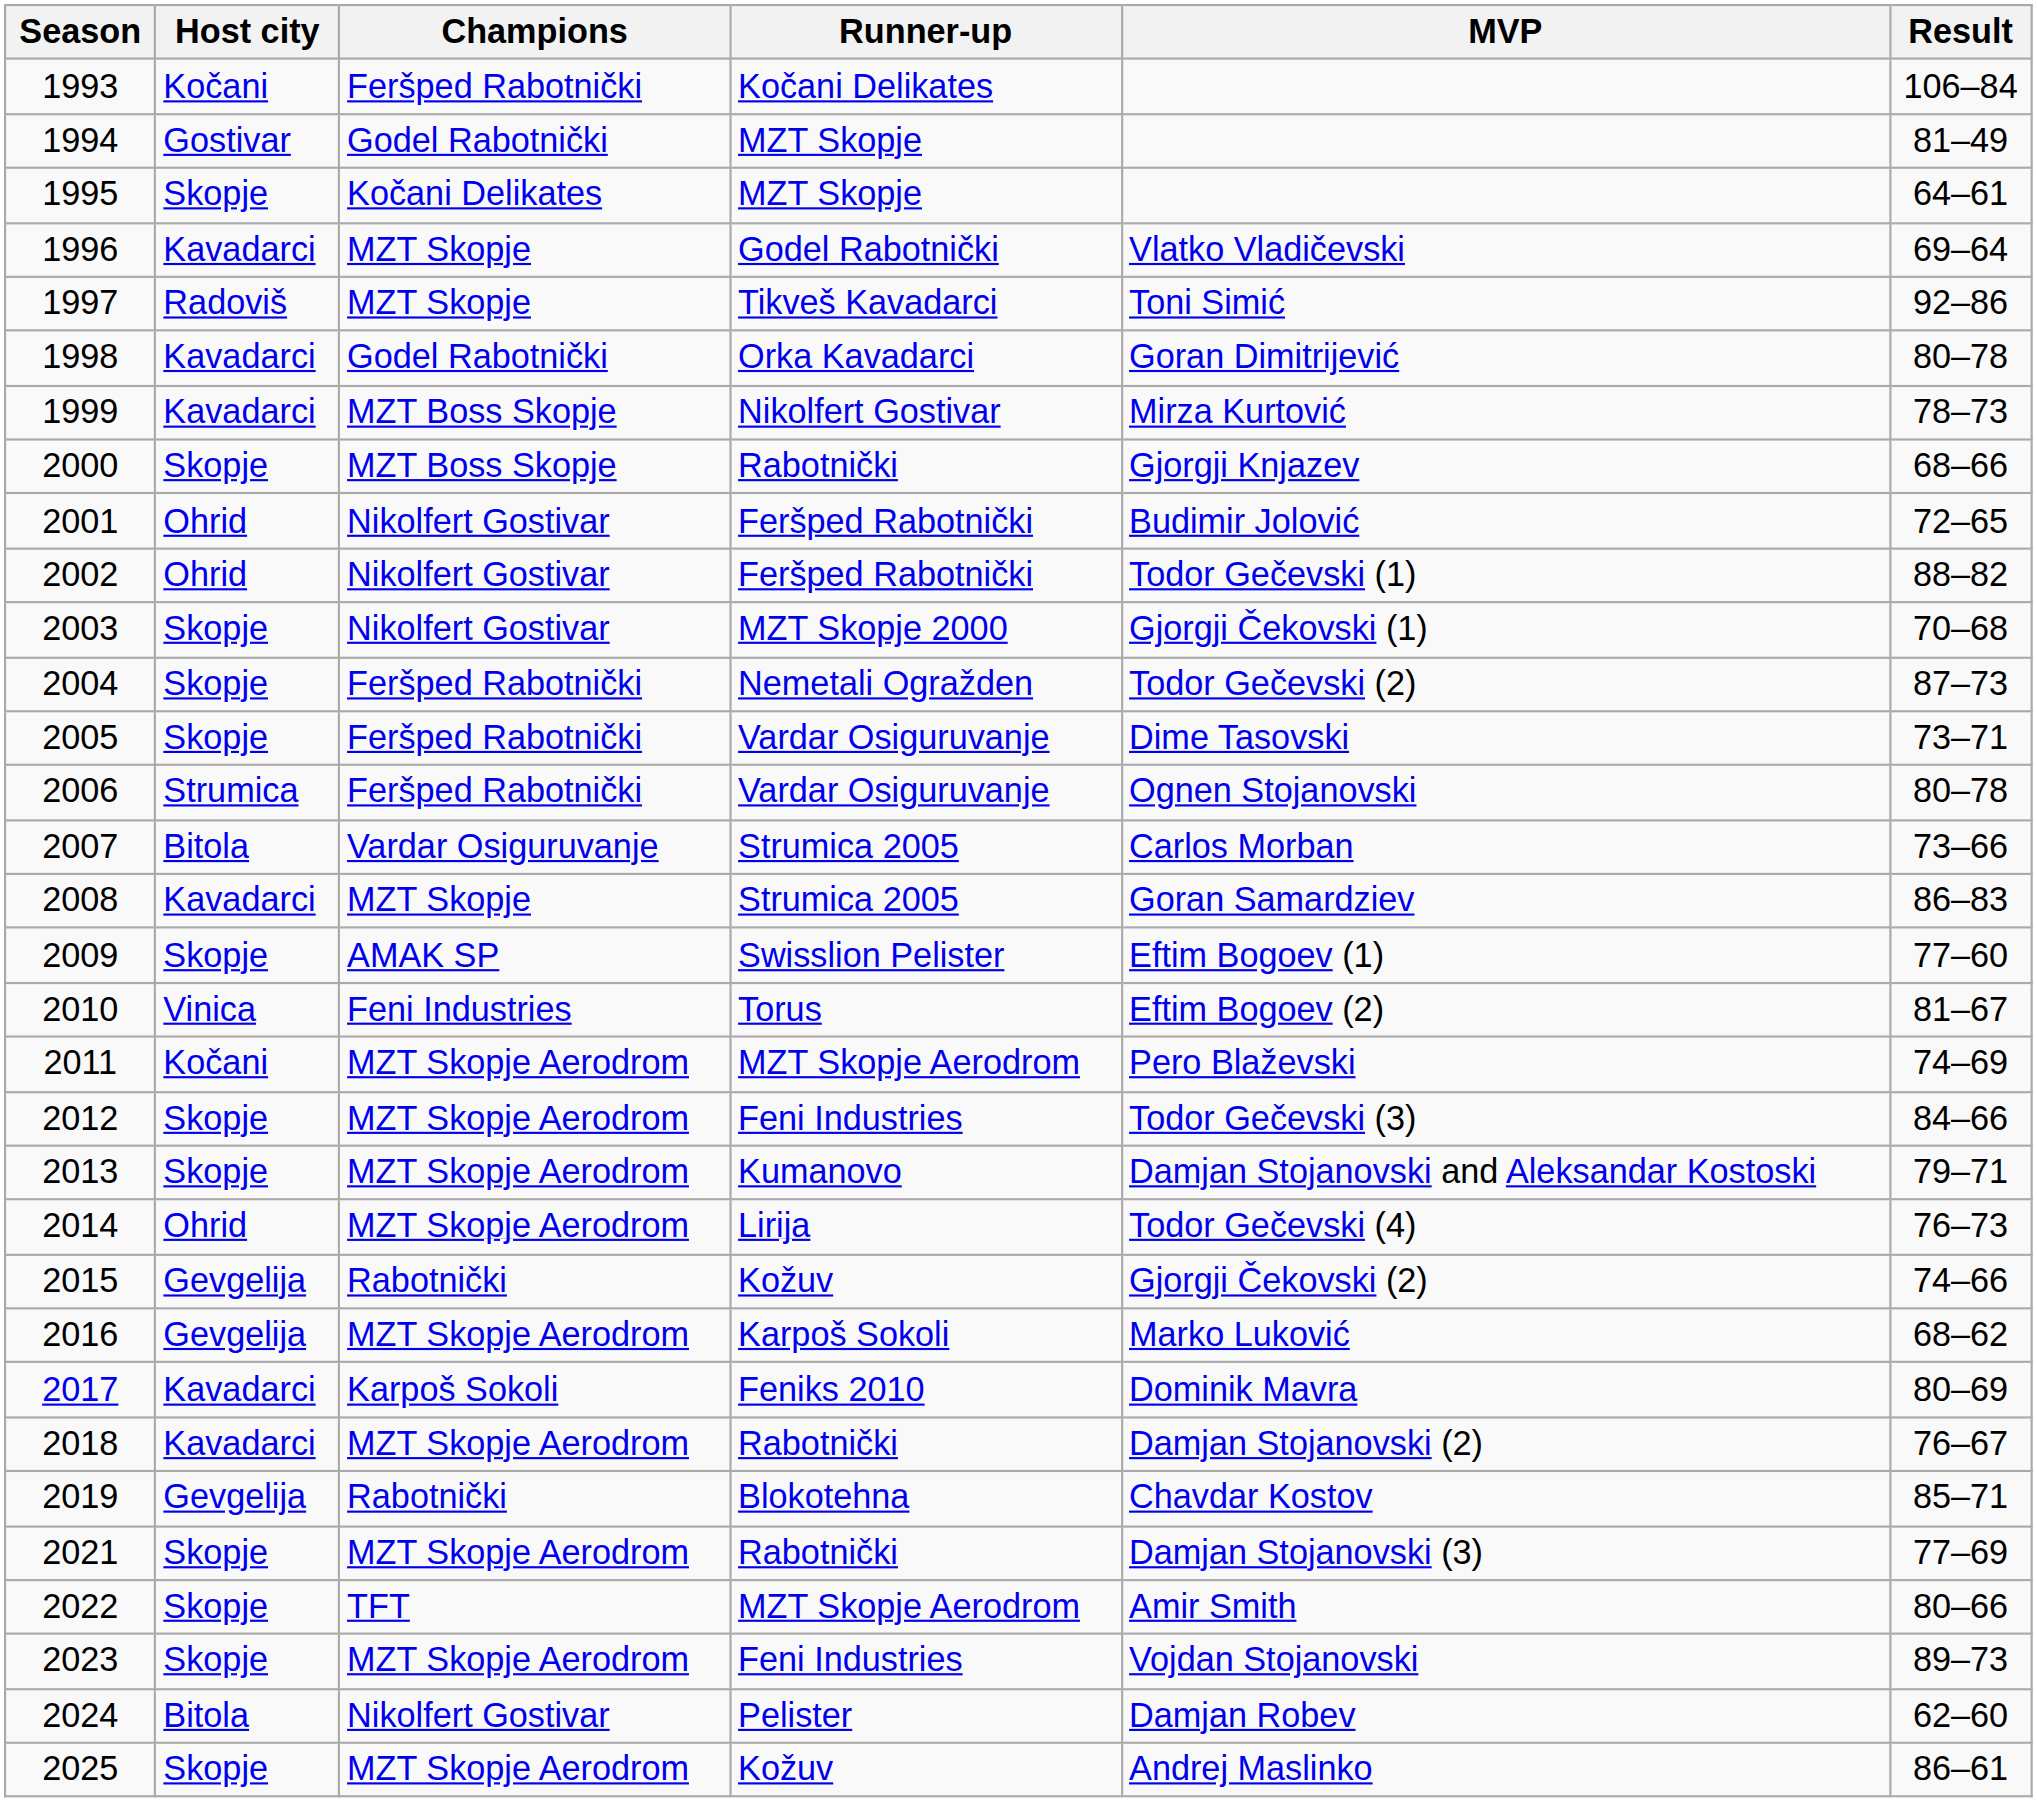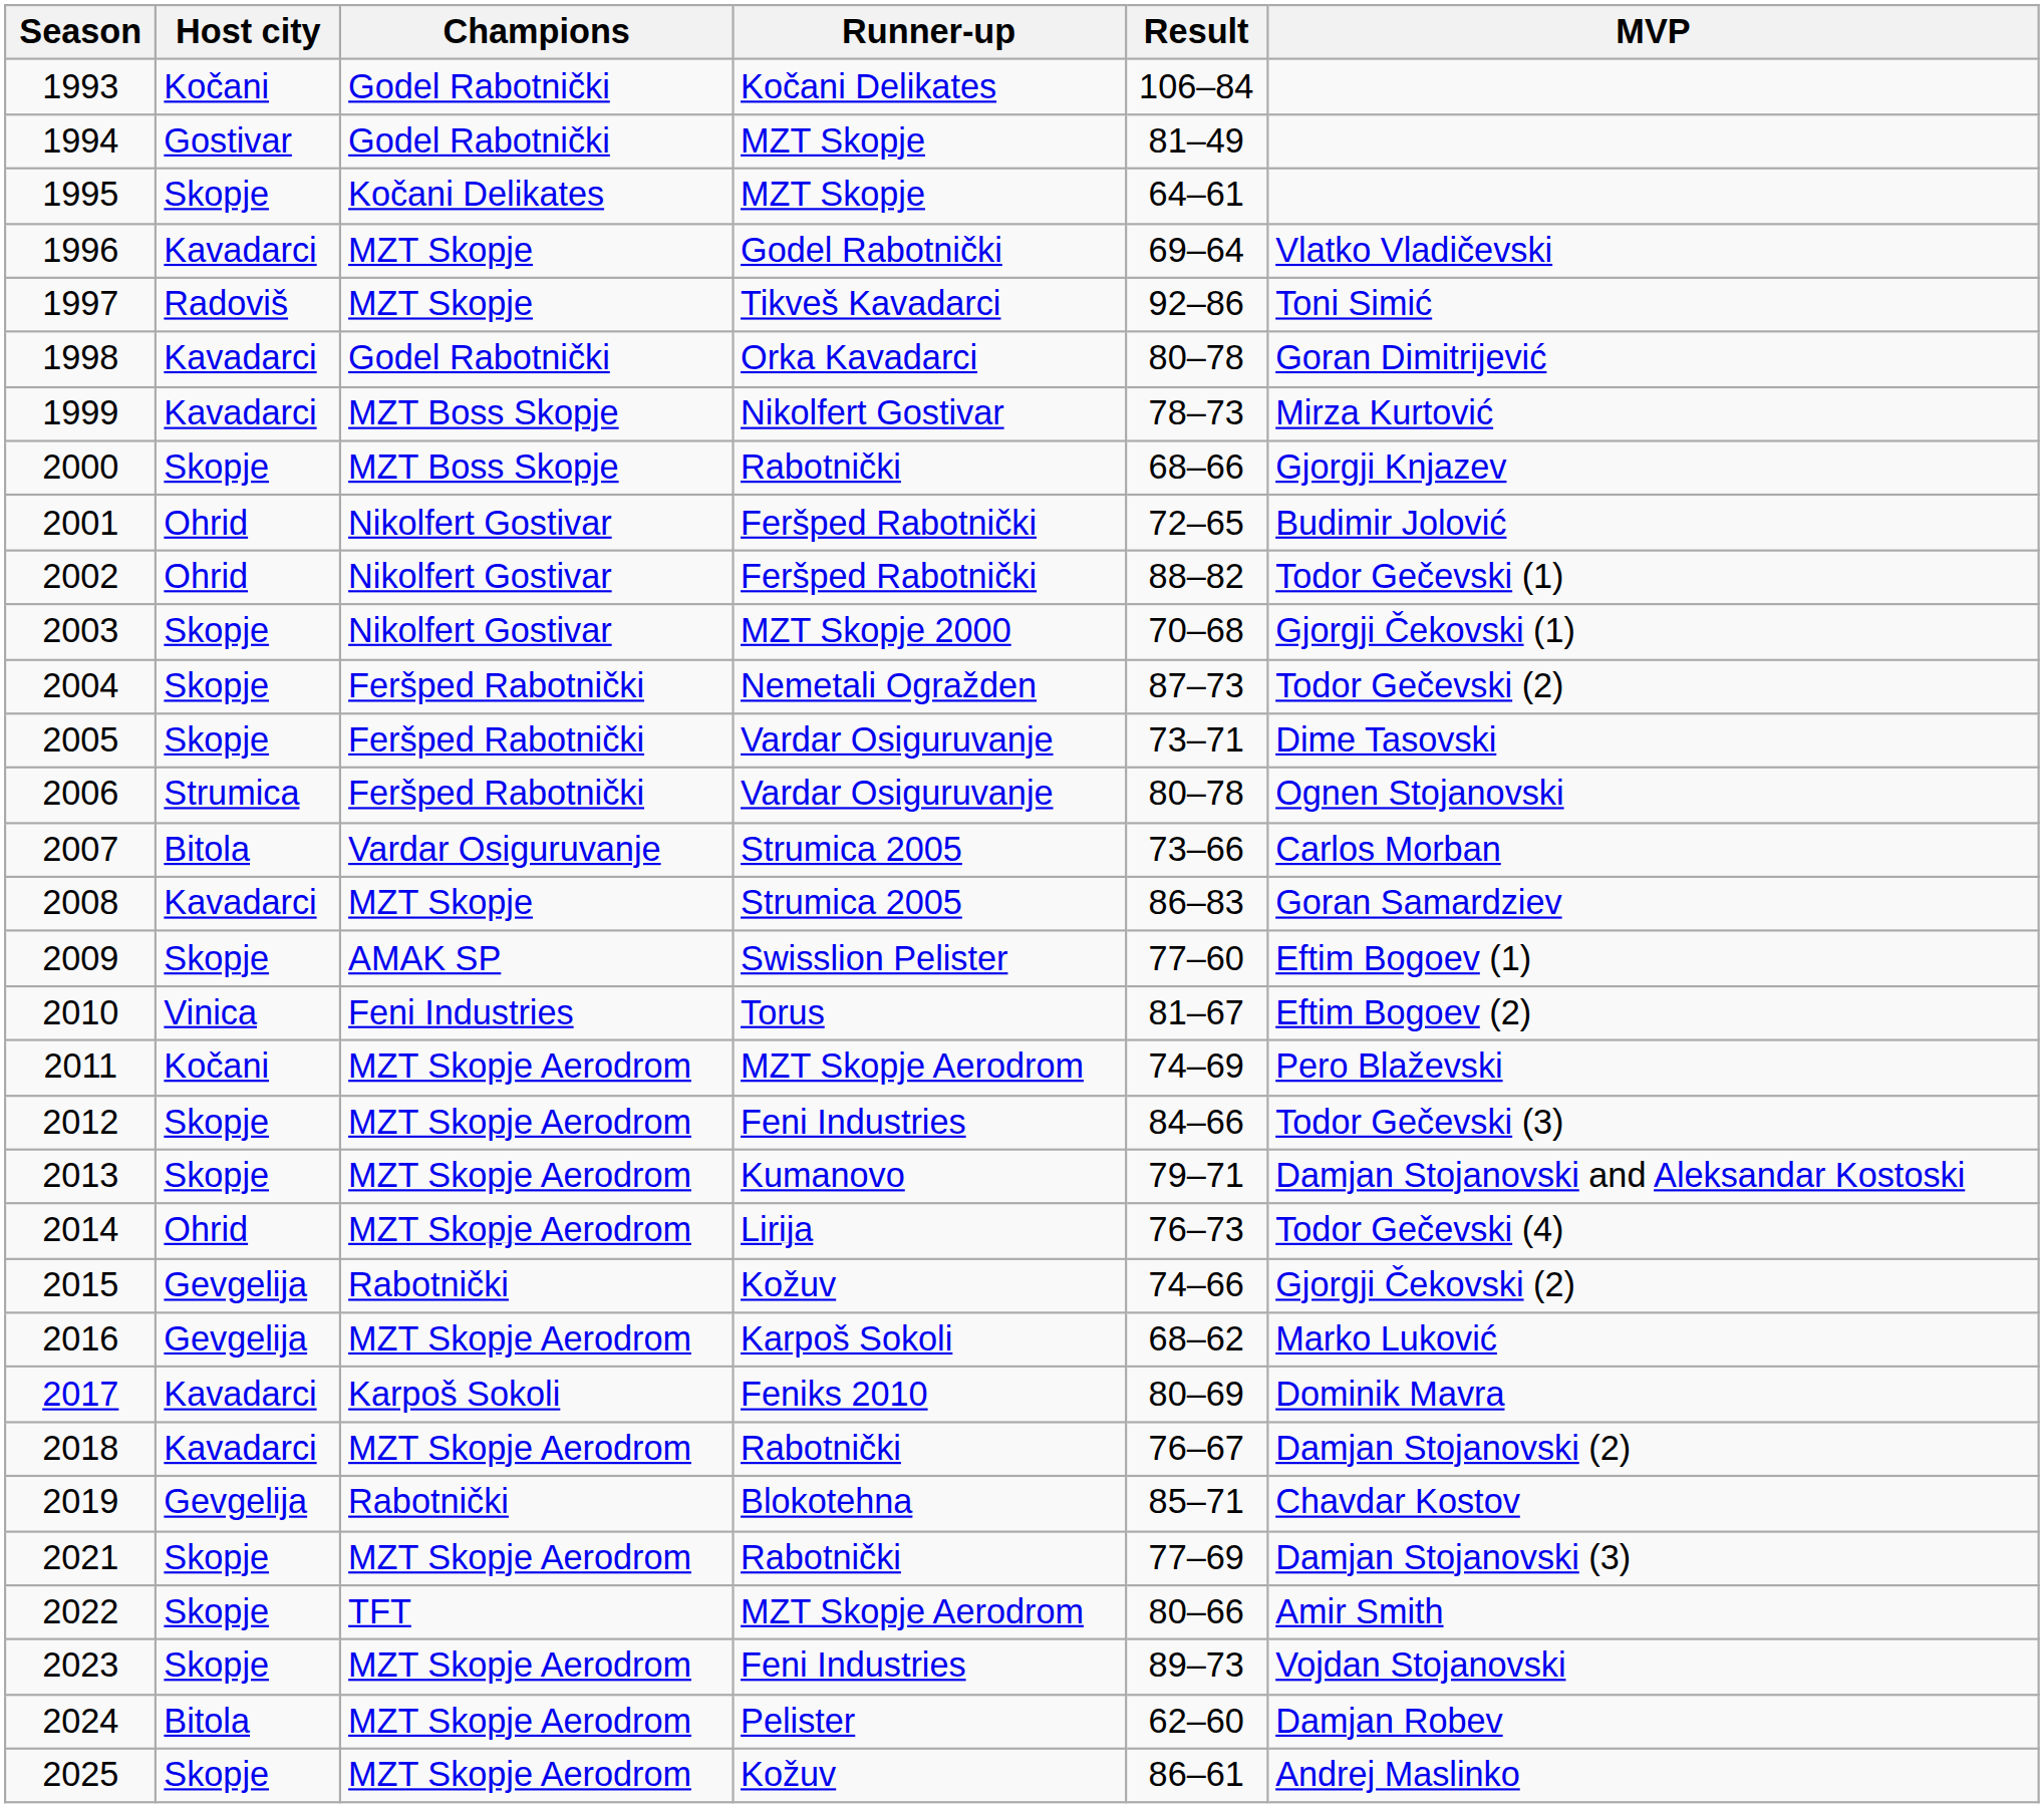 <table class="wikitable" style="border-collapse:collapse; text-align:left" width="75%">
 <tr style="background:#f0f6fa;">
 <th>Season</th>
 <th>Host city</th>
 <th>Champions</th>
 <th>Runner-up</th>
+<th>Result</th>
 <th>MVP</th>
-<th>Result</th>
 </tr>
 <tr>
 <td align="center">1993</td>
 <td><a href='#'>Kočani</a></td>
-<td><a href='#'>Feršped Rabotnički</a></td>
+<td><a href='#'>Godel Rabotnički</a></td>
 <td><a href='#'>Kočani Delikates</a></td>
+<td align="center">106–84</td>
 <td></td>
-<td align="center">106–84</td>
 </tr>
 <tr>
 <td align="center">1994</td>
 <td><a href='#'>Gostivar</a></td>
 <td><a href='#'>Godel Rabotnički</a></td>
 <td><a href='#'>MZT Skopje</a></td>
+<td align="center">81–49</td>
 <td></td>
-<td align="center">81–49</td>
 </tr>
 <tr>
 <td align="center">1995</td>
 <td><a href='#'>Skopje</a></td>
 <td><a href='#'>Kočani Delikates</a></td>
 <td><a href='#'>MZT Skopje</a></td>
+<td align="center">64–61</td>
 <td></td>
-<td align="center">64–61</td>
 </tr>
 <tr>
 <td align="center">1996</td>
 <td><a href='#'>Kavadarci</a></td>
 <td><a href='#'>MZT Skopje</a></td>
 <td><a href='#'>Godel Rabotnički</a></td>
+<td align="center">69–64</td>
 <td> <a href='#'>Vlatko Vladičevski</a></td>
-<td align="center">69–64</td>
 </tr>
 <tr>
 <td align="center">1997</td>
 <td><a href='#'>Radoviš</a></td>
 <td><a href='#'>MZT Skopje</a></td>
 <td><a href='#'>Tikveš Kavadarci</a></td>
+<td align="center">92–86</td>
 <td> <a href='#'>Toni Simić</a></td>
-<td align="center">92–86</td>
 </tr>
 <tr>
 <td align="center">1998</td>
 <td><a href='#'>Kavadarci</a></td>
 <td><a href='#'>Godel Rabotnički</a></td>
 <td><a href='#'>Orka Kavadarci</a></td>
+<td align="center">80–78</td>
 <td> <a href='#'>Goran Dimitrijević</a></td>
-<td align="center">80–78</td>
 </tr>
 <tr>
 <td align="center">1999</td>
 <td><a href='#'>Kavadarci</a></td>
 <td><a href='#'>MZT Boss Skopje</a></td>
 <td><a href='#'>Nikolfert Gostivar</a></td>
+<td align="center">78–73</td>
 <td> <a href='#'>Mirza Kurtović</a></td>
-<td align="center">78–73</td>
 </tr>
 <tr>
 <td align="center">2000</td>
 <td><a href='#'>Skopje</a></td>
 <td><a href='#'>MZT Boss Skopje</a></td>
 <td><a href='#'>Rabotnički</a></td>
+<td align="center">68–66</td>
 <td> <a href='#'>Gjorgji Knjazev</a></td>
-<td align="center">68–66</td>
 </tr>
 <tr>
 <td align="center">2001</td>
 <td><a href='#'>Ohrid</a></td>
 <td><a href='#'>Nikolfert Gostivar</a></td>
 <td><a href='#'>Feršped Rabotnički</a></td>
+<td align="center">72–65</td>
 <td> <a href='#'>Budimir Jolović</a></td>
-<td align="center">72–65</td>
 </tr>
 <tr>
 <td align="center">2002</td>
 <td><a href='#'>Ohrid</a></td>
 <td><a href='#'>Nikolfert Gostivar</a></td>
 <td><a href='#'>Feršped Rabotnički</a></td>
+<td align="center">88–82</td>
 <td> <a href='#'>Todor Gečevski</a> (1)</td>
-<td align="center">88–82</td>
 </tr>
 <tr>
 <td align="center">2003</td>
 <td><a href='#'>Skopje</a></td>
 <td><a href='#'>Nikolfert Gostivar</a></td>
 <td><a href='#'>MZT Skopje 2000</a></td>
+<td align="center">70–68</td>
 <td> <a href='#'>Gjorgji Čekovski</a> (1)</td>
-<td align="center">70–68</td>
 </tr>
 <tr>
 <td align="center">2004</td>
 <td><a href='#'>Skopje</a></td>
 <td><a href='#'>Feršped Rabotnički</a></td>
 <td><a href='#'>Nemetali Ogražden</a></td>
+<td align="center">87–73</td>
 <td> <a href='#'>Todor Gečevski</a> (2)</td>
-<td align="center">87–73</td>
 </tr>
 <tr>
 <td align="center">2005</td>
 <td><a href='#'>Skopje</a></td>
 <td><a href='#'>Feršped Rabotnički</a></td>
 <td><a href='#'>Vardar Osiguruvanje</a></td>
+<td align="center">73–71</td>
 <td> <a href='#'>Dime Tasovski</a></td>
-<td align="center">73–71</td>
 </tr>
 <tr>
 <td align="center">2006</td>
 <td><a href='#'>Strumica</a></td>
 <td><a href='#'>Feršped Rabotnički</a></td>
 <td><a href='#'>Vardar Osiguruvanje</a></td>
+<td align="center">80–78</td>
 <td> <a href='#'>Ognen Stojanovski</a></td>
-<td align="center">80–78</td>
 </tr>
 <tr>
 <td align="center">2007</td>
 <td><a href='#'>Bitola</a></td>
 <td><a href='#'>Vardar Osiguruvanje</a></td>
 <td><a href='#'>Strumica 2005</a></td>
+<td align="center">73–66</td>
 <td> <a href='#'>Carlos Morban</a></td>
-<td align="center">73–66</td>
 </tr>
 <tr>
 <td align="center">2008</td>
 <td><a href='#'>Kavadarci</a></td>
 <td><a href='#'>MZT Skopje</a></td>
 <td><a href='#'>Strumica 2005</a></td>
+<td align="center">86–83</td>
 <td> <a href='#'>Goran Samardziev</a></td>
-<td align="center">86–83</td>
 </tr>
 <tr>
 <td align="center">2009</td>
 <td><a href='#'>Skopje</a></td>
 <td><a href='#'>AMAK SP</a></td>
 <td><a href='#'>Swisslion Pelister</a></td>
+<td align="center">77–60</td>
 <td> <a href='#'>Eftim Bogoev</a> (1)</td>
-<td align="center">77–60</td>
 </tr>
 <tr>
 <td align="center">2010</td>
 <td><a href='#'>Vinica</a></td>
 <td><a href='#'>Feni Industries</a></td>
 <td><a href='#'>Torus</a></td>
+<td align="center">81–67</td>
 <td> <a href='#'>Eftim Bogoev</a> (2)</td>
-<td align="center">81–67</td>
 </tr>
 <tr>
 <td align="center">2011</td>
 <td><a href='#'>Kočani</a></td>
 <td><a href='#'>MZT Skopje Aerodrom</a></td>
 <td><a href='#'>MZT Skopje Aerodrom</a></td>
+<td align="center">74–69</td>
 <td> <a href='#'>Pero Blaževski</a></td>
-<td align="center">74–69</td>
 </tr>
 <tr>
 <td align="center">2012</td>
 <td><a href='#'>Skopje</a></td>
 <td><a href='#'>MZT Skopje Aerodrom</a></td>
 <td><a href='#'>Feni Industries</a></td>
+<td align="center">84–66</td>
 <td> <a href='#'>Todor Gečevski</a> (3)</td>
-<td align="center">84–66</td>
 </tr>
 <tr>
 <td align="center">2013</td>
 <td><a href='#'>Skopje</a></td>
 <td><a href='#'>MZT Skopje Aerodrom</a></td>
 <td><a href='#'>Kumanovo</a></td>
+<td align="center">79–71</td>
 <td> <a href='#'>Damjan Stojanovski</a> and <a href='#'>Aleksandar Kostoski</a></td>
-<td align="center">79–71</td>
 </tr>
 <tr>
 <td align="center">2014</td>
 <td><a href='#'>Ohrid</a></td>
 <td><a href='#'>MZT Skopje Aerodrom</a></td>
 <td><a href='#'>Lirija</a></td>
+<td align="center">76–73</td>
 <td> <a href='#'>Todor Gečevski</a> (4)</td>
-<td align="center">76–73</td>
 </tr>
 <tr>
 <td align="center">2015</td>
 <td><a href='#'>Gevgelija</a></td>
 <td><a href='#'>Rabotnički</a></td>
 <td><a href='#'>Kožuv</a></td>
+<td align="center">74–66</td>
 <td> <a href='#'>Gjorgji Čekovski</a> (2)</td>
-<td align="center">74–66</td>
 </tr>
 <tr>
 <td align="center">2016</td>
 <td><a href='#'>Gevgelija</a></td>
 <td><a href='#'>MZT Skopje Aerodrom</a></td>
 <td><a href='#'>Karpoš Sokoli</a></td>
+<td align="center">68–62</td>
 <td> <a href='#'>Marko Luković</a></td>
-<td align="center">68–62</td>
 </tr>
 <tr>
 <td align="center"><a href='#'>2017</a></td>
 <td><a href='#'>Kavadarci</a></td>
 <td><a href='#'>Karpoš Sokoli</a></td>
 <td><a href='#'>Feniks 2010</a></td>
+<td align="center">80–69</td>
 <td> <a href='#'>Dominik Mavra</a></td>
-<td align="center">80–69</td>
 </tr>
 <tr>
 <td align="center">2018</td>
 <td><a href='#'>Kavadarci</a></td>
 <td><a href='#'>MZT Skopje Aerodrom</a></td>
 <td><a href='#'>Rabotnički</a></td>
+<td align="center">76–67</td>
 <td> <a href='#'>Damjan Stojanovski</a> (2)</td>
-<td align="center">76–67</td>
 </tr>
 <tr>
 <td align="center">2019</td>
 <td><a href='#'>Gevgelija</a></td>
 <td><a href='#'>Rabotnički</a></td>
 <td><a href='#'>Blokotehna</a></td>
+<td align="center">85–71</td>
 <td> <a href='#'>Chavdar Kostov</a></td>
-<td align="center">85–71</td>
 </tr>
 <tr>
 <td align="center">2021</td>
 <td><a href='#'>Skopje</a></td>
 <td><a href='#'>MZT Skopje Aerodrom</a></td>
 <td><a href='#'>Rabotnički</a></td>
+<td align="center">77–69</td>
 <td> <a href='#'>Damjan Stojanovski</a> (3)</td>
-<td align="center">77–69</td>
 </tr>
 <tr>
 <td align="center">2022</td>
 <td><a href='#'>Skopje</a></td>
 <td><a href='#'>TFT</a></td>
 <td><a href='#'>MZT Skopje Aerodrom</a></td>
+<td align="center">80–66</td>
 <td> <a href='#'>Amir Smith</a></td>
-<td align="center">80–66</td>
 </tr>
 <tr>
 <td align="center">2023</td>
 <td><a href='#'>Skopje</a></td>
 <td><a href='#'>MZT Skopje Aerodrom</a></td>
 <td><a href='#'>Feni Industries</a></td>
+<td align="center">89–73</td>
 <td> <a href='#'>Vojdan Stojanovski</a></td>
-<td align="center">89–73</td>
 </tr>
 <tr>
 <td align="center">2024</td>
 <td><a href='#'>Bitola</a></td>
-<td><a href='#'>Nikolfert Gostivar</a></td>
+<td><a href='#'>MZT Skopje Aerodrom</a></td>
 <td><a href='#'>Pelister</a></td>
+<td align="center">62–60</td>
 <td> <a href='#'>Damjan Robev</a></td>
-<td align="center">62–60</td>
 </tr>
 <tr>
 <td align="center">2025</td>
 <td><a href='#'>Skopje</a></td>
 <td><a href='#'>MZT Skopje Aerodrom</a></td>
 <td><a href='#'>Kožuv</a></td>
+<td align="center">86–61</td>
 <td> <a href='#'>Andrej Maslinko</a></td>
-<td align="center">86–61</td>
 </tr>
 </table>
